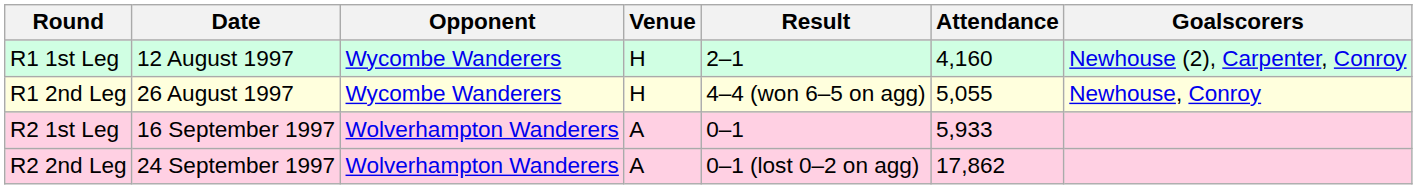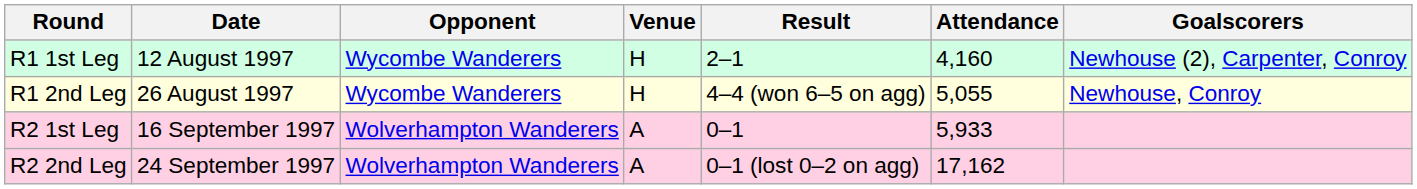 <table class="wikitable">
 <tr>
 <th>Round</th>
 <th>Date</th>
 <th>Opponent</th>
 <th>Venue</th>
 <th>Result</th>
 <th>Attendance</th>
 <th>Goalscorers</th>
 </tr>
 <tr style="background-color: #d0ffe3;">
 <td>R1 1st Leg</td>
 <td>12 August 1997</td>
 <td><a href='#'>Wycombe Wanderers</a></td>
 <td>H</td>
 <td>2–1</td>
 <td>4,160</td>
 <td><a href='#'>Newhouse</a> (2), <a href='#'>Carpenter</a>, <a href='#'>Conroy</a></td>
 </tr>
 <tr style="background-color: #ffffdd;">
 <td>R1 2nd Leg</td>
 <td>26 August 1997</td>
 <td><a href='#'>Wycombe Wanderers</a></td>
 <td>H</td>
 <td>4–4 (won 6–5 on agg)</td>
 <td>5,055</td>
 <td><a href='#'>Newhouse</a>, <a href='#'>Conroy</a></td>
 </tr>
 <tr style="background-color: #ffd0e3;">
 <td>R2 1st Leg</td>
 <td>16 September 1997</td>
 <td><a href='#'>Wolverhampton Wanderers</a></td>
 <td>A</td>
 <td>0–1</td>
 <td>5,933</td>
 <td></td>
 </tr>
 <tr style="background-color: #ffd0e3;">
 <td>R2 2nd Leg</td>
 <td>24 September 1997</td>
 <td><a href='#'>Wolverhampton Wanderers</a></td>
 <td>A</td>
 <td>0–1 (lost 0–2 on agg)</td>
-<td>17,862</td>
+<td>17,162</td>
 <td></td>
 </tr>
 </table>
